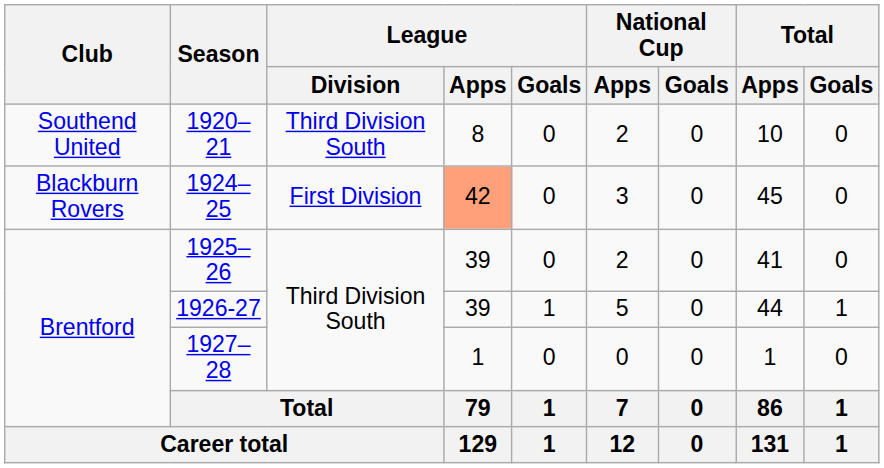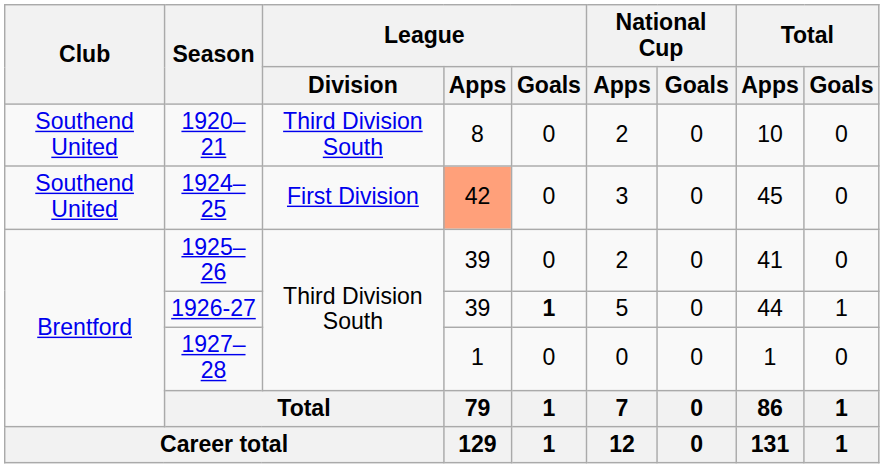 <table class="wikitable" style="text-align: center">
 <tr>
 <th rowspan="2">Club</th>
 <th rowspan="2">Season</th>
 <th colspan="3">League</th>
 <th colspan="2">National Cup</th>
 <th colspan="2">Total</th>
 </tr>
 <tr>
 <th>Division</th>
 <th>Apps</th>
 <th>Goals</th>
 <th>Apps</th>
 <th>Goals</th>
 <th>Apps</th>
 <th>Goals</th>
 </tr>
 <tr>
 <td><a href='#'>Southend United</a></td>
 <td><a href='#'>1920–21</a></td>
 <td><a href='#'>Third Division South</a></td>
 <td>8</td>
 <td>0</td>
 <td>2</td>
 <td>0</td>
 <td>10</td>
 <td>0</td>
 </tr>
 <tr>
-<td><a href='#'>Blackburn Rovers</a></td>
+<td><a href='#'>Southend United</a></td>
 <td><a href='#'>1924–25</a></td>
 <td><a href='#'>First Division</a></td>
 <td style="background: lightsalmon;">42</td>
 <td>0</td>
 <td>3</td>
 <td>0</td>
 <td>45</td>
 <td>0</td>
 </tr>
 <tr>
 <td rowspan="4"><a href='#'>Brentford</a></td>
 <td><a href='#'>1925–26</a></td>
 <td rowspan="3">Third Division South</td>
 <td>39</td>
 <td>0</td>
 <td>2</td>
 <td>0</td>
 <td>41</td>
 <td>0</td>
 </tr>
 <tr>
 <td><a href='#'>1926-27</a></td>
 <td>39</td>
-<td>1</td>
+<td><strong>1</strong></td>
 <td>5</td>
 <td>0</td>
 <td>44</td>
 <td>1</td>
 </tr>
 <tr>
 <td><a href='#'>1927–28</a></td>
 <td>1</td>
 <td>0</td>
 <td>0</td>
 <td>0</td>
 <td>1</td>
 <td>0</td>
 </tr>
 <tr>
 <th colspan="2">Total</th>
 <th>79</th>
 <th>1</th>
 <th>7</th>
 <th>0</th>
 <th>86</th>
 <th>1</th>
 </tr>
 <tr>
 <th colspan="3">Career total</th>
 <th>129</th>
 <th>1</th>
 <th>12</th>
 <th>0</th>
 <th>131</th>
 <th>1</th>
 </tr>
 </table>
